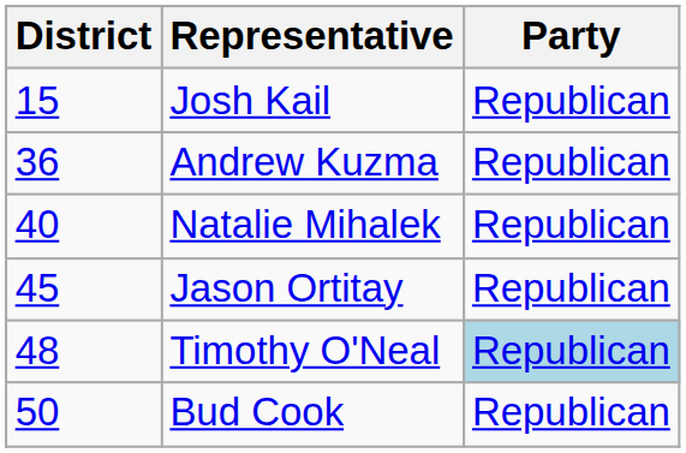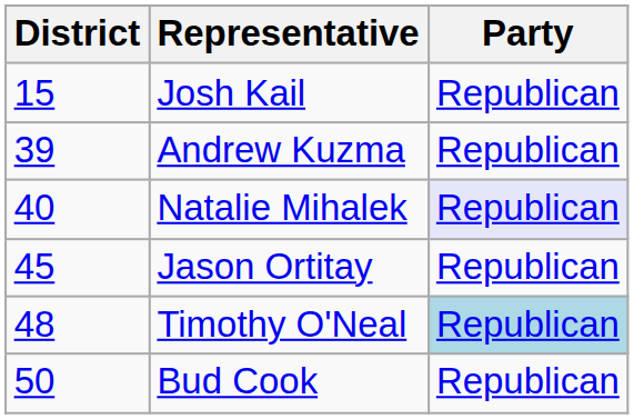 <table class="wikitable">
 <tr>
 <th>District</th>
 <th>Representative</th>
 <th>Party</th>
 </tr>
 <tr>
 <td><a href='#'>15</a></td>
 <td><a href='#'>Josh Kail</a></td>
 <td><a href='#'>Republican</a></td>
 </tr>
 <tr>
-<td><a href='#'>36</a></td>
+<td><a href='#'>39</a></td>
 <td><a href='#'>Andrew Kuzma</a></td>
 <td><a href='#'>Republican</a></td>
 </tr>
 <tr>
 <td><a href='#'>40</a></td>
 <td><a href='#'>Natalie Mihalek</a></td>
-<td><a href='#'>Republican</a></td>
+<td style="background: lavender;"><a href='#'>Republican</a></td>
 </tr>
 <tr>
 <td><a href='#'>45</a></td>
 <td><a href='#'>Jason Ortitay</a></td>
 <td><a href='#'>Republican</a></td>
 </tr>
 <tr>
 <td><a href='#'>48</a></td>
 <td><a href='#'>Timothy O'Neal</a></td>
 <td style="background: lightblue;"><a href='#'>Republican</a></td>
 </tr>
 <tr>
 <td><a href='#'>50</a></td>
 <td><a href='#'>Bud Cook</a></td>
 <td><a href='#'>Republican</a></td>
 </tr>
 </table>
